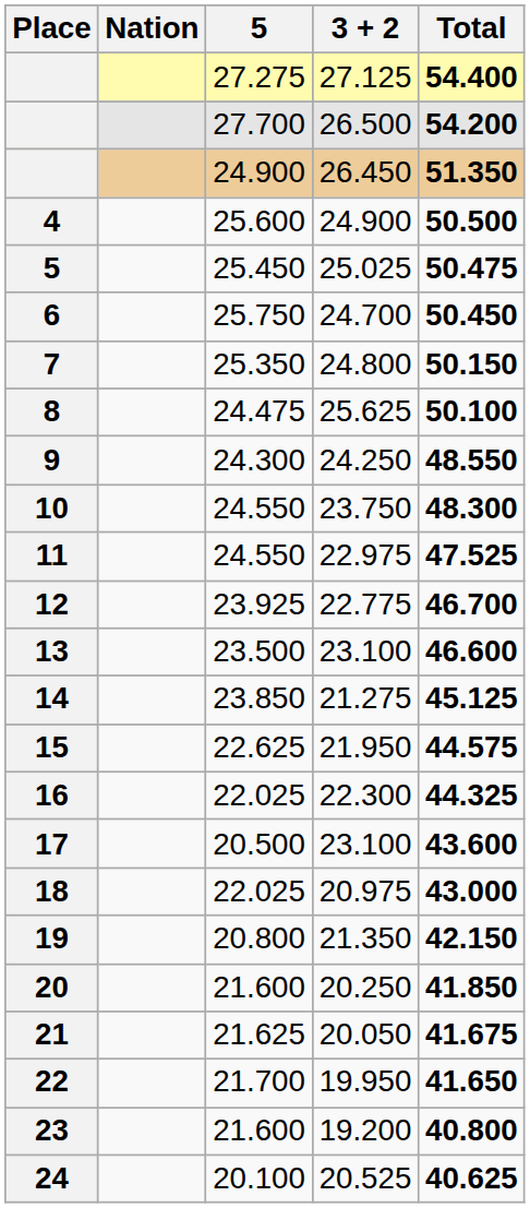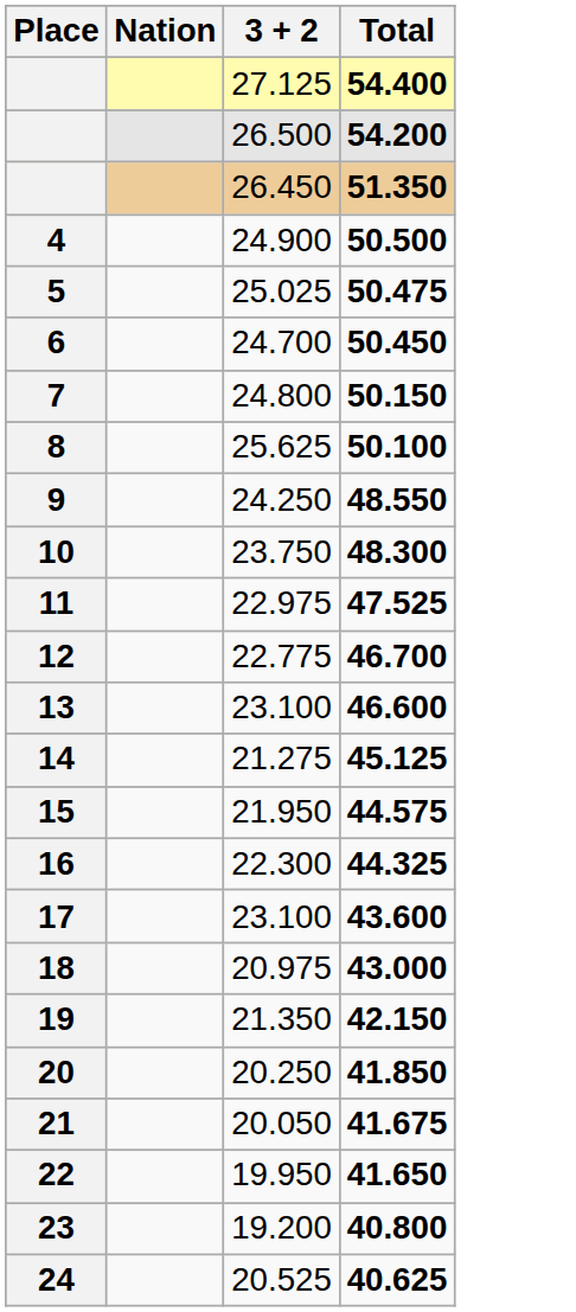 <table class="wikitable sortable" style="text-align:center">
 <tr>
 <th scope=col>Place</th>
 <th scope=col>Nation</th>
-<th scope=col>5 </th>
 <th scope=col>3  + 2 </th>
 <th scope=col>Total</th>
 </tr>
 <tr bgcolor=fffcaf>
 <th scope=row></th>
 <td align=left></td>
-<td>27.275</td>
 <td>27.125</td>
 <td><strong>54.400</strong></td>
 </tr>
 <tr bgcolor=e5e5e5>
 <th scope=row></th>
 <td align=left></td>
-<td>27.700</td>
 <td>26.500</td>
 <td><strong>54.200</strong></td>
 </tr>
 <tr bgcolor=eecc99>
 <th scope=row></th>
 <td align=left></td>
-<td>24.900</td>
 <td>26.450</td>
 <td><strong>51.350</strong></td>
 </tr>
 <tr>
 <th scope=row><strong>4</strong></th>
 <td align=left></td>
-<td>25.600</td>
 <td>24.900</td>
 <td><strong>50.500</strong></td>
 </tr>
 <tr>
 <th scope=row><strong>5</strong></th>
 <td align=left></td>
-<td>25.450</td>
 <td>25.025</td>
 <td><strong>50.475</strong></td>
 </tr>
 <tr>
 <th scope=row><strong>6</strong></th>
 <td align=left></td>
-<td>25.750</td>
 <td>24.700</td>
 <td><strong>50.450</strong></td>
 </tr>
 <tr>
 <th scope=row><strong>7</strong></th>
 <td align=left></td>
-<td>25.350</td>
 <td>24.800</td>
 <td><strong>50.150</strong></td>
 </tr>
 <tr>
 <th scope=row><strong>8</strong></th>
 <td align=left></td>
-<td>24.475</td>
 <td>25.625</td>
 <td><strong>50.100</strong></td>
 </tr>
 <tr>
 <th scope=row><strong>9</strong></th>
 <td align=left></td>
-<td>24.300</td>
 <td>24.250</td>
 <td><strong>48.550</strong></td>
 </tr>
 <tr>
 <th scope=row><strong>10</strong></th>
 <td align=left></td>
-<td>24.550</td>
 <td>23.750</td>
 <td><strong>48.300</strong></td>
 </tr>
 <tr>
 <th scope=row><strong>11</strong></th>
 <td align=left></td>
-<td>24.550</td>
 <td>22.975</td>
 <td><strong>47.525</strong></td>
 </tr>
 <tr>
 <th scope=row><strong>12</strong></th>
 <td align=left></td>
-<td>23.925</td>
 <td>22.775</td>
 <td><strong>46.700</strong></td>
 </tr>
 <tr>
 <th scope=row><strong>13</strong></th>
 <td align=left></td>
-<td>23.500</td>
 <td>23.100</td>
 <td><strong>46.600 </strong></td>
 </tr>
 <tr>
 <th scope=row><strong>14</strong></th>
 <td align=left></td>
-<td>23.850</td>
 <td>21.275</td>
 <td><strong>45.125</strong></td>
 </tr>
 <tr>
 <th scope=row><strong>15</strong></th>
 <td align=left></td>
-<td>22.625</td>
 <td>21.950</td>
 <td><strong>44.575</strong></td>
 </tr>
 <tr>
 <th scope=row><strong>16</strong></th>
 <td align=left></td>
-<td>22.025</td>
 <td>22.300</td>
 <td><strong>44.325</strong></td>
 </tr>
 <tr>
 <th scope=row><strong>17</strong></th>
 <td align=left></td>
-<td>20.500</td>
 <td>23.100</td>
 <td><strong>43.600</strong></td>
 </tr>
 <tr>
 <th scope=row><strong>18</strong></th>
 <td align=left></td>
-<td>22.025</td>
 <td>20.975</td>
 <td><strong>43.000</strong></td>
 </tr>
 <tr>
 <th scope=row><strong>19</strong></th>
 <td align=left></td>
-<td>20.800</td>
 <td>21.350</td>
 <td><strong>42.150</strong></td>
 </tr>
 <tr>
 <th scope=row><strong>20</strong></th>
 <td align=left></td>
-<td>21.600</td>
 <td>20.250</td>
 <td><strong>41.850</strong></td>
 </tr>
 <tr>
 <th scope=row><strong>21</strong></th>
 <td align=left></td>
-<td>21.625</td>
 <td>20.050</td>
 <td><strong>41.675</strong></td>
 </tr>
 <tr>
 <th scope=row><strong>22</strong></th>
 <td align=left></td>
-<td>21.700</td>
 <td>19.950</td>
 <td><strong>41.650</strong></td>
 </tr>
 <tr>
 <th scope=row><strong>23</strong></th>
 <td align=left></td>
-<td>21.600</td>
 <td>19.200</td>
 <td><strong>40.800</strong></td>
 </tr>
 <tr>
 <th scope=row><strong>24</strong></th>
 <td align=left></td>
-<td>20.100</td>
 <td>20.525</td>
 <td><strong>40.625</strong></td>
 </tr>
 </table>
